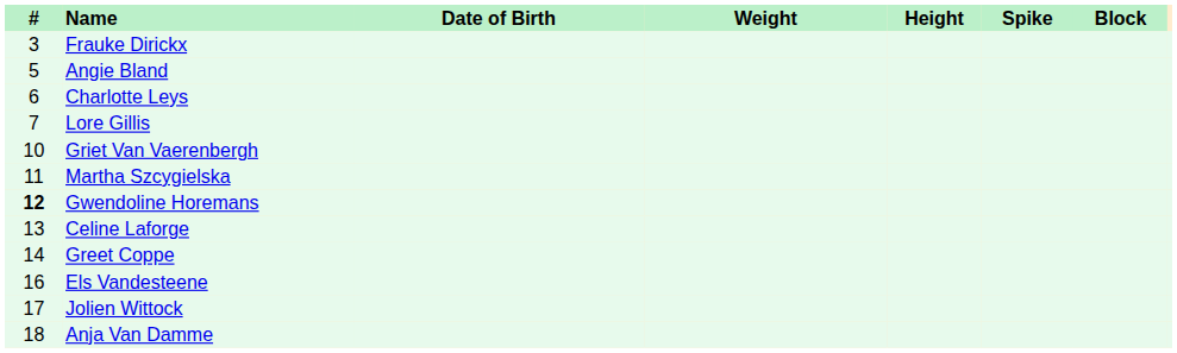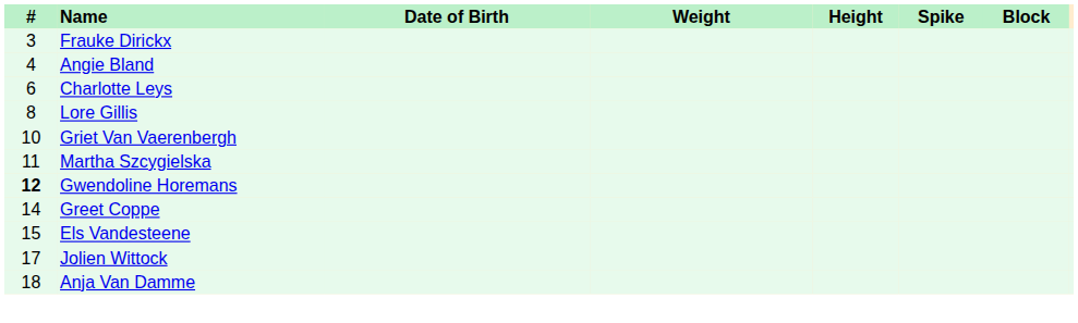 <table border=0 cellpadding=2 cellspacing=0  |- bgcolor=#FFECCE style="text-align:center; font-size:90%;" width=100%>
 <tr bgcolor=#BBF0C9>
 <th width=5%>#</th>
 <th width=25% align=left>Name</th>
 <th width=25%>Date of Birth</th>
 <th width=21%>Weight</th>
 <th width=8%>Height</th>
 <th width=8%>Spike</th>
 <th width=8%>Block</th>
 </tr>
 <tr bgcolor=#E7FAEC>
 <td>3</td>
 <td align=left><a href='#'>Frauke Dirickx</a></td>
 <td></td>
 <td></td>
 <td></td>
 <td></td>
 <td></td>
 <td></td>
 </tr>
 <tr bgcolor=#E7FAEC>
-<td>5</td>
+<td>4</td>
 <td align=left><a href='#'>Angie Bland</a></td>
 <td></td>
 <td></td>
 <td></td>
 <td></td>
 <td></td>
 <td></td>
 </tr>
 <tr bgcolor=#E7FAEC>
 <td>6</td>
 <td align=left><a href='#'>Charlotte Leys</a></td>
 <td></td>
 <td></td>
 <td></td>
 <td></td>
 <td></td>
 <td></td>
 </tr>
 <tr bgcolor=#E7FAEC>
-<td>7</td>
+<td>8</td>
 <td align=left><a href='#'>Lore Gillis</a></td>
 <td></td>
 <td></td>
 <td></td>
 <td></td>
 <td></td>
 <td></td>
 </tr>
 <tr bgcolor=#E7FAEC>
 <td>10</td>
 <td align=left><a href='#'>Griet Van Vaerenbergh</a></td>
 <td></td>
 <td></td>
 <td></td>
 <td></td>
 <td></td>
 <td></td>
 </tr>
 <tr bgcolor=#E7FAEC>
 <td>11</td>
 <td align=left><a href='#'>Martha Szcygielska</a></td>
 <td></td>
 <td></td>
 <td></td>
 <td></td>
 <td></td>
 <td></td>
 </tr>
 <tr bgcolor=#E7FAEC>
 <td><strong>12</strong></td>
 <td align=left><a href='#'>Gwendoline Horemans</a></td>
 <td></td>
 <td></td>
 <td></td>
 <td></td>
 <td></td>
 <td></td>
 </tr>
 <tr bgcolor=#E7FAEC>
-<td>13</td>
-<td align=left><a href='#'>Celine Laforge</a></td>
-<td></td>
-<td></td>
-<td></td>
-<td></td>
-<td></td>
-<td></td>
-</tr>
-<tr bgcolor=#E7FAEC>
 <td>14</td>
 <td align=left><a href='#'>Greet Coppe</a></td>
 <td></td>
 <td></td>
 <td></td>
 <td></td>
 <td></td>
 <td></td>
 </tr>
 <tr bgcolor=#E7FAEC>
-<td>16</td>
+<td>15</td>
 <td align=left><a href='#'>Els Vandesteene</a></td>
 <td></td>
 <td></td>
 <td></td>
 <td></td>
 <td></td>
 <td></td>
 </tr>
 <tr bgcolor=#E7FAEC>
 <td>17</td>
 <td align=left><a href='#'>Jolien Wittock</a></td>
 <td></td>
 <td></td>
 <td></td>
 <td></td>
 <td></td>
 <td></td>
 </tr>
 <tr bgcolor=#E7FAEC>
 <td>18</td>
 <td align=left><a href='#'>Anja Van Damme</a></td>
 <td></td>
 <td></td>
 <td></td>
 <td></td>
 <td></td>
 <td></td>
 </tr>
 </table>
